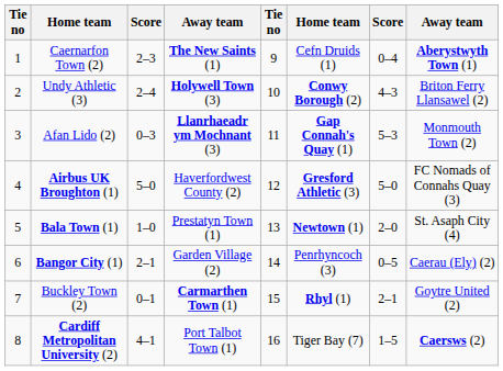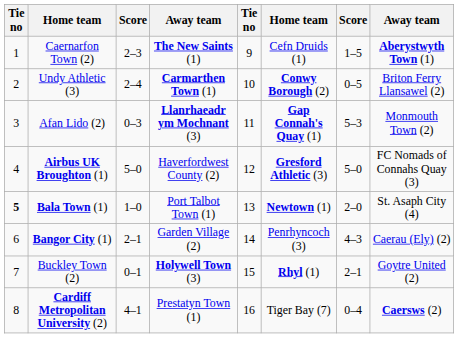 <table class="wikitable" style="text-align: center">
 <tr>
 <th>Tie no</th>
 <th>Home team</th>
 <th>Score</th>
 <th>Away team</th>
 <th>Tie no</th>
 <th>Home team</th>
 <th>Score</th>
 <th>Away team</th>
 </tr>
 <tr>
 <td>1</td>
 <td><a href='#'>Caernarfon Town</a>  (2)</td>
 <td>2–3</td>
 <td><strong><a href='#'>The New Saints</a></strong> (1)</td>
 <td>9</td>
 <td><a href='#'>Cefn Druids</a> (1)</td>
-<td>0–4</td>
+<td>1–5</td>
 <td><strong><a href='#'>Aberystwyth Town</a></strong> (1)</td>
 </tr>
 <tr>
 <td>2</td>
 <td><a href='#'>Undy Athletic</a> (3)</td>
 <td>2–4</td>
-<td><strong><a href='#'>Holywell Town</a></strong> (3)</td>
+<td><strong><a href='#'>Carmarthen Town</a></strong> (1)</td>
 <td>10</td>
 <td><strong><a href='#'>Conwy Borough</a></strong> (2)</td>
-<td>4–3</td>
+<td>0–5</td>
 <td><a href='#'>Briton Ferry Llansawel</a> (2)</td>
 </tr>
 <tr>
 <td>3</td>
 <td><a href='#'>Afan Lido</a> (2)</td>
 <td>0–3</td>
 <td><strong><a href='#'>Llanrhaeadr ym Mochnant</a></strong> (3)</td>
 <td>11</td>
 <td><strong><a href='#'>Gap Connah's Quay</a></strong> (1)</td>
 <td>5–3</td>
 <td><a href='#'>Monmouth Town</a> (2)</td>
 </tr>
 <tr>
 <td>4</td>
 <td><strong><a href='#'>Airbus UK Broughton</a></strong> (1)</td>
 <td>5–0</td>
 <td><a href='#'>Haverfordwest County</a> (2)</td>
 <td>12</td>
 <td><strong><a href='#'>Gresford Athletic</a></strong> (3)</td>
 <td>5–0</td>
 <td>FC Nomads of Connahs Quay (3)</td>
 </tr>
 <tr>
-<td>5</td>
+<td><strong>5</strong></td>
 <td><strong><a href='#'>Bala Town</a></strong> (1)</td>
 <td>1–0</td>
-<td><a href='#'>Prestatyn Town</a> (1)</td>
+<td><a href='#'>Port Talbot Town</a> (1)</td>
 <td>13</td>
 <td><strong><a href='#'>Newtown</a></strong> (1)</td>
 <td>2–0</td>
 <td>St. Asaph City (4)</td>
 </tr>
 <tr>
 <td>6</td>
 <td><strong><a href='#'>Bangor City</a></strong> (1)</td>
 <td>2–1</td>
 <td><a href='#'>Garden Village</a> (2)</td>
 <td>14</td>
 <td><a href='#'>Penrhyncoch</a> (3)</td>
-<td>0–5</td>
+<td>4–3</td>
 <td><a href='#'>Caerau (Ely)</a> (2)</td>
 </tr>
 <tr>
 <td>7</td>
 <td><a href='#'>Buckley Town</a> (2)</td>
 <td>0–1</td>
-<td><strong><a href='#'>Carmarthen Town</a></strong> (1)</td>
+<td><strong><a href='#'>Holywell Town</a></strong> (3)</td>
 <td>15</td>
 <td><strong><a href='#'>Rhyl</a></strong> (1)</td>
 <td>2–1</td>
 <td><a href='#'>Goytre United</a> (2)</td>
 </tr>
 <tr>
 <td>8</td>
 <td><strong><a href='#'>Cardiff Metropolitan University</a></strong> (2)</td>
 <td>4–1</td>
-<td><a href='#'>Port Talbot Town</a> (1)</td>
+<td><a href='#'>Prestatyn Town</a> (1)</td>
 <td>16</td>
 <td>Tiger Bay (7)</td>
-<td>1–5</td>
+<td>0–4</td>
 <td><strong><a href='#'>Caersws</a></strong> (2)</td>
 </tr>
 </table>
